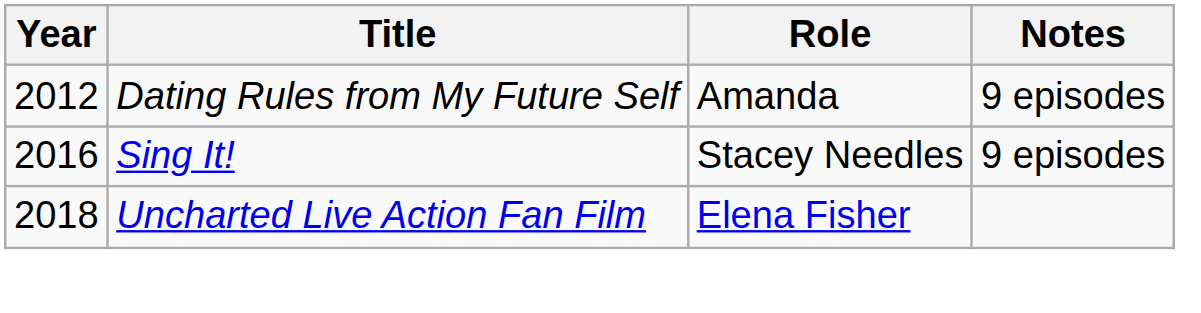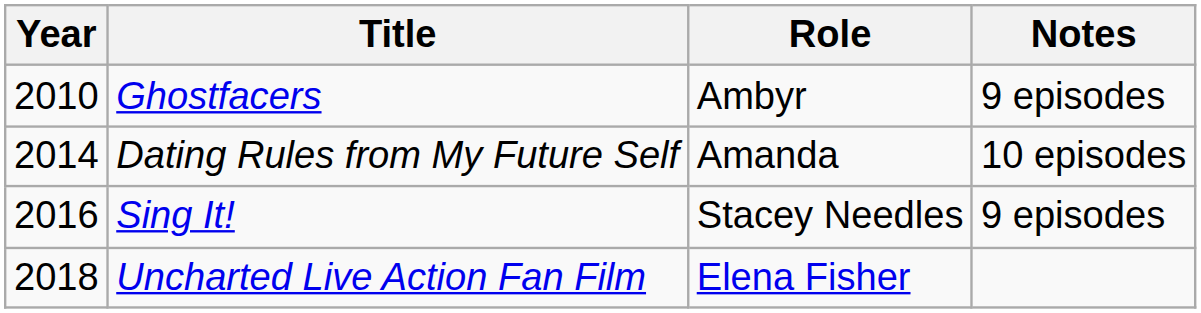 <table class="wikitable sortable">
 <tr>
 <th>Year</th>
 <th>Title</th>
 <th>Role</th>
 <th class="unsortable">Notes</th>
 </tr>
 <tr>
-<td>2012</td>
+<td>2010</td>
+<td><em><a href='#'>Ghostfacers</a></em></td>
+<td>Ambyr</td>
+<td>9 episodes</td>
+</tr>
+<tr>
+<td>2014</td>
 <td><em>Dating Rules from My Future Self</em></td>
 <td>Amanda</td>
-<td>9 episodes</td>
+<td>10 episodes</td>
 </tr>
 <tr>
 <td>2016</td>
 <td><em><a href='#'>Sing It!</a></em></td>
 <td>Stacey Needles</td>
 <td>9 episodes</td>
 </tr>
 <tr>
 <td>2018</td>
 <td><em><a href='#'>Uncharted Live Action Fan Film</a></em></td>
 <td><a href='#'>Elena Fisher</a></td>
 <td></td>
 </tr>
 </table>
